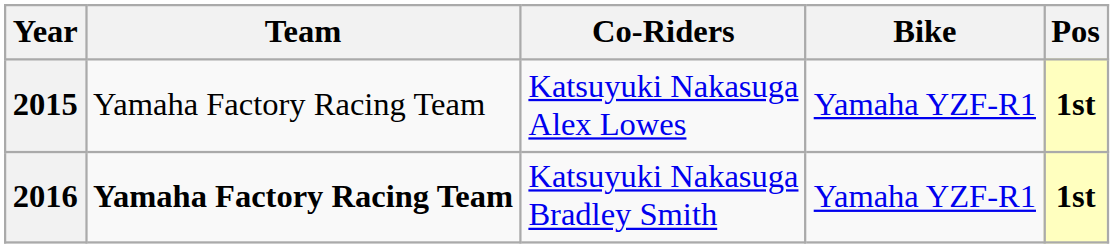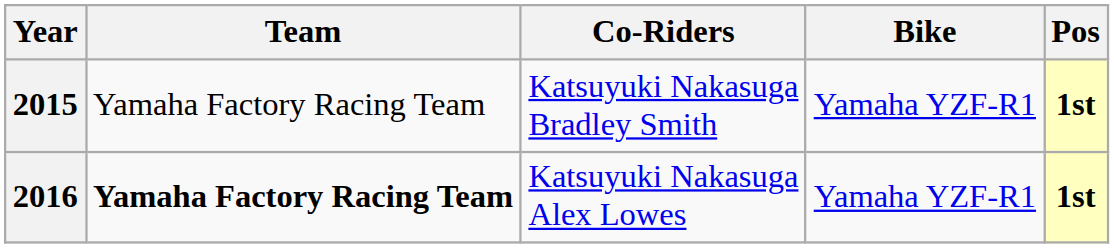 <table class="wikitable" style="font-size:90%">
 <tr>
 <th>Year</th>
 <th>Team</th>
 <th>Co-Riders</th>
 <th>Bike</th>
 <th>Pos</th>
 </tr>
 <tr>
 <th>2015</th>
 <td align="left"> Yamaha Factory Racing Team</td>
-<td align="left"> <a href='#'>Katsuyuki Nakasuga</a><br> <a href='#'>Alex Lowes</a></td>
+<td align="left"> <a href='#'>Katsuyuki Nakasuga</a><br> <a href='#'>Bradley Smith</a></td>
 <td align="left"><a href='#'>Yamaha YZF-R1</a></td>
 <th style="background:#FFFFBF;">1st</th>
 </tr>
 <tr>
 <th>2016</th>
 <td align="left"><strong> Yamaha Factory Racing Team</strong></td>
-<td align="left"> <a href='#'>Katsuyuki Nakasuga</a><br> <a href='#'>Bradley Smith</a></td>
+<td align="left"> <a href='#'>Katsuyuki Nakasuga</a><br> <a href='#'>Alex Lowes</a></td>
 <td align="left"><a href='#'>Yamaha YZF-R1</a></td>
 <th style="background:#FFFFBF;">1st</th>
 </tr>
 </table>
